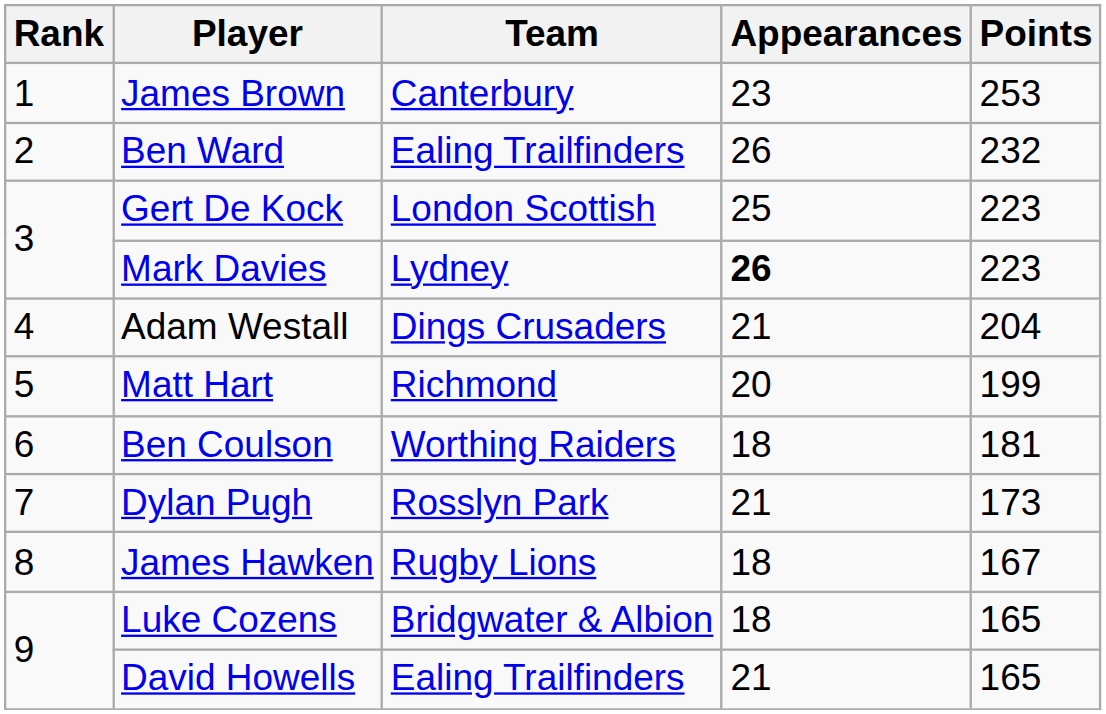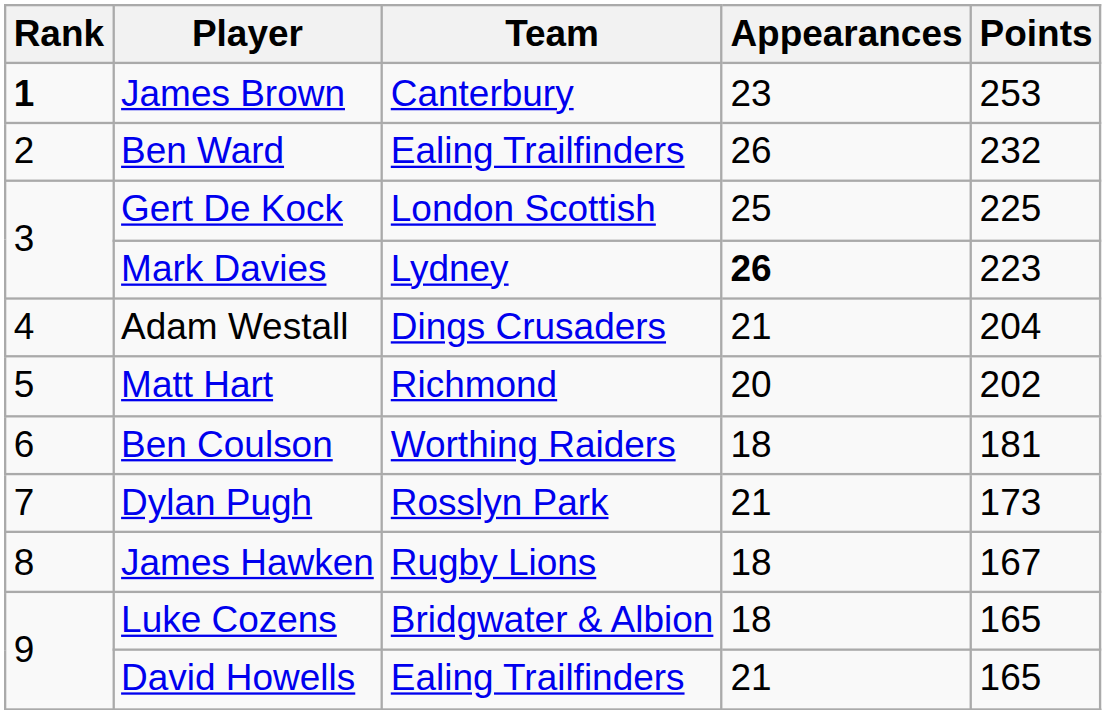 <table class="wikitable">
 <tr>
 <th>Rank</th>
 <th>Player</th>
 <th>Team</th>
 <th>Appearances</th>
 <th>Points</th>
 </tr>
 <tr>
-<td>1</td>
+<td><strong>1</strong></td>
 <td> <a href='#'>James Brown</a></td>
 <td><a href='#'>Canterbury</a></td>
 <td>23</td>
 <td>253</td>
 </tr>
 <tr>
 <td>2</td>
 <td> <a href='#'>Ben Ward</a></td>
 <td><a href='#'>Ealing Trailfinders</a></td>
 <td>26</td>
 <td>232</td>
 </tr>
 <tr>
 <td rowspan=2>3</td>
 <td> <a href='#'>Gert De Kock</a></td>
 <td><a href='#'>London Scottish</a></td>
 <td>25</td>
-<td>223</td>
+<td>225</td>
 </tr>
 <tr>
 <td> <a href='#'>Mark Davies</a></td>
 <td><a href='#'>Lydney</a></td>
 <td><strong>26</strong></td>
 <td>223</td>
 </tr>
 <tr>
 <td>4</td>
 <td> Adam Westall</td>
 <td><a href='#'>Dings Crusaders</a></td>
 <td>21</td>
 <td>204</td>
 </tr>
 <tr>
 <td>5</td>
 <td> <a href='#'>Matt Hart</a></td>
 <td><a href='#'>Richmond</a></td>
 <td>20</td>
-<td>199</td>
+<td>202</td>
 </tr>
 <tr>
 <td>6</td>
 <td> <a href='#'>Ben Coulson</a></td>
 <td><a href='#'>Worthing Raiders</a></td>
 <td>18</td>
 <td>181</td>
 </tr>
 <tr>
 <td>7</td>
 <td> <a href='#'>Dylan Pugh</a></td>
 <td><a href='#'>Rosslyn Park</a></td>
 <td>21</td>
 <td>173</td>
 </tr>
 <tr>
 <td>8</td>
 <td> <a href='#'>James Hawken</a></td>
 <td><a href='#'>Rugby Lions</a></td>
 <td>18</td>
 <td>167</td>
 </tr>
 <tr>
 <td rowspan=2>9</td>
 <td> <a href='#'>Luke Cozens</a></td>
 <td><a href='#'>Bridgwater & Albion</a></td>
 <td>18</td>
 <td>165</td>
 </tr>
 <tr>
 <td> <a href='#'>David Howells</a></td>
 <td><a href='#'>Ealing Trailfinders</a></td>
 <td>21</td>
 <td>165</td>
 </tr>
 <tr>
 </tr>
 </table>
